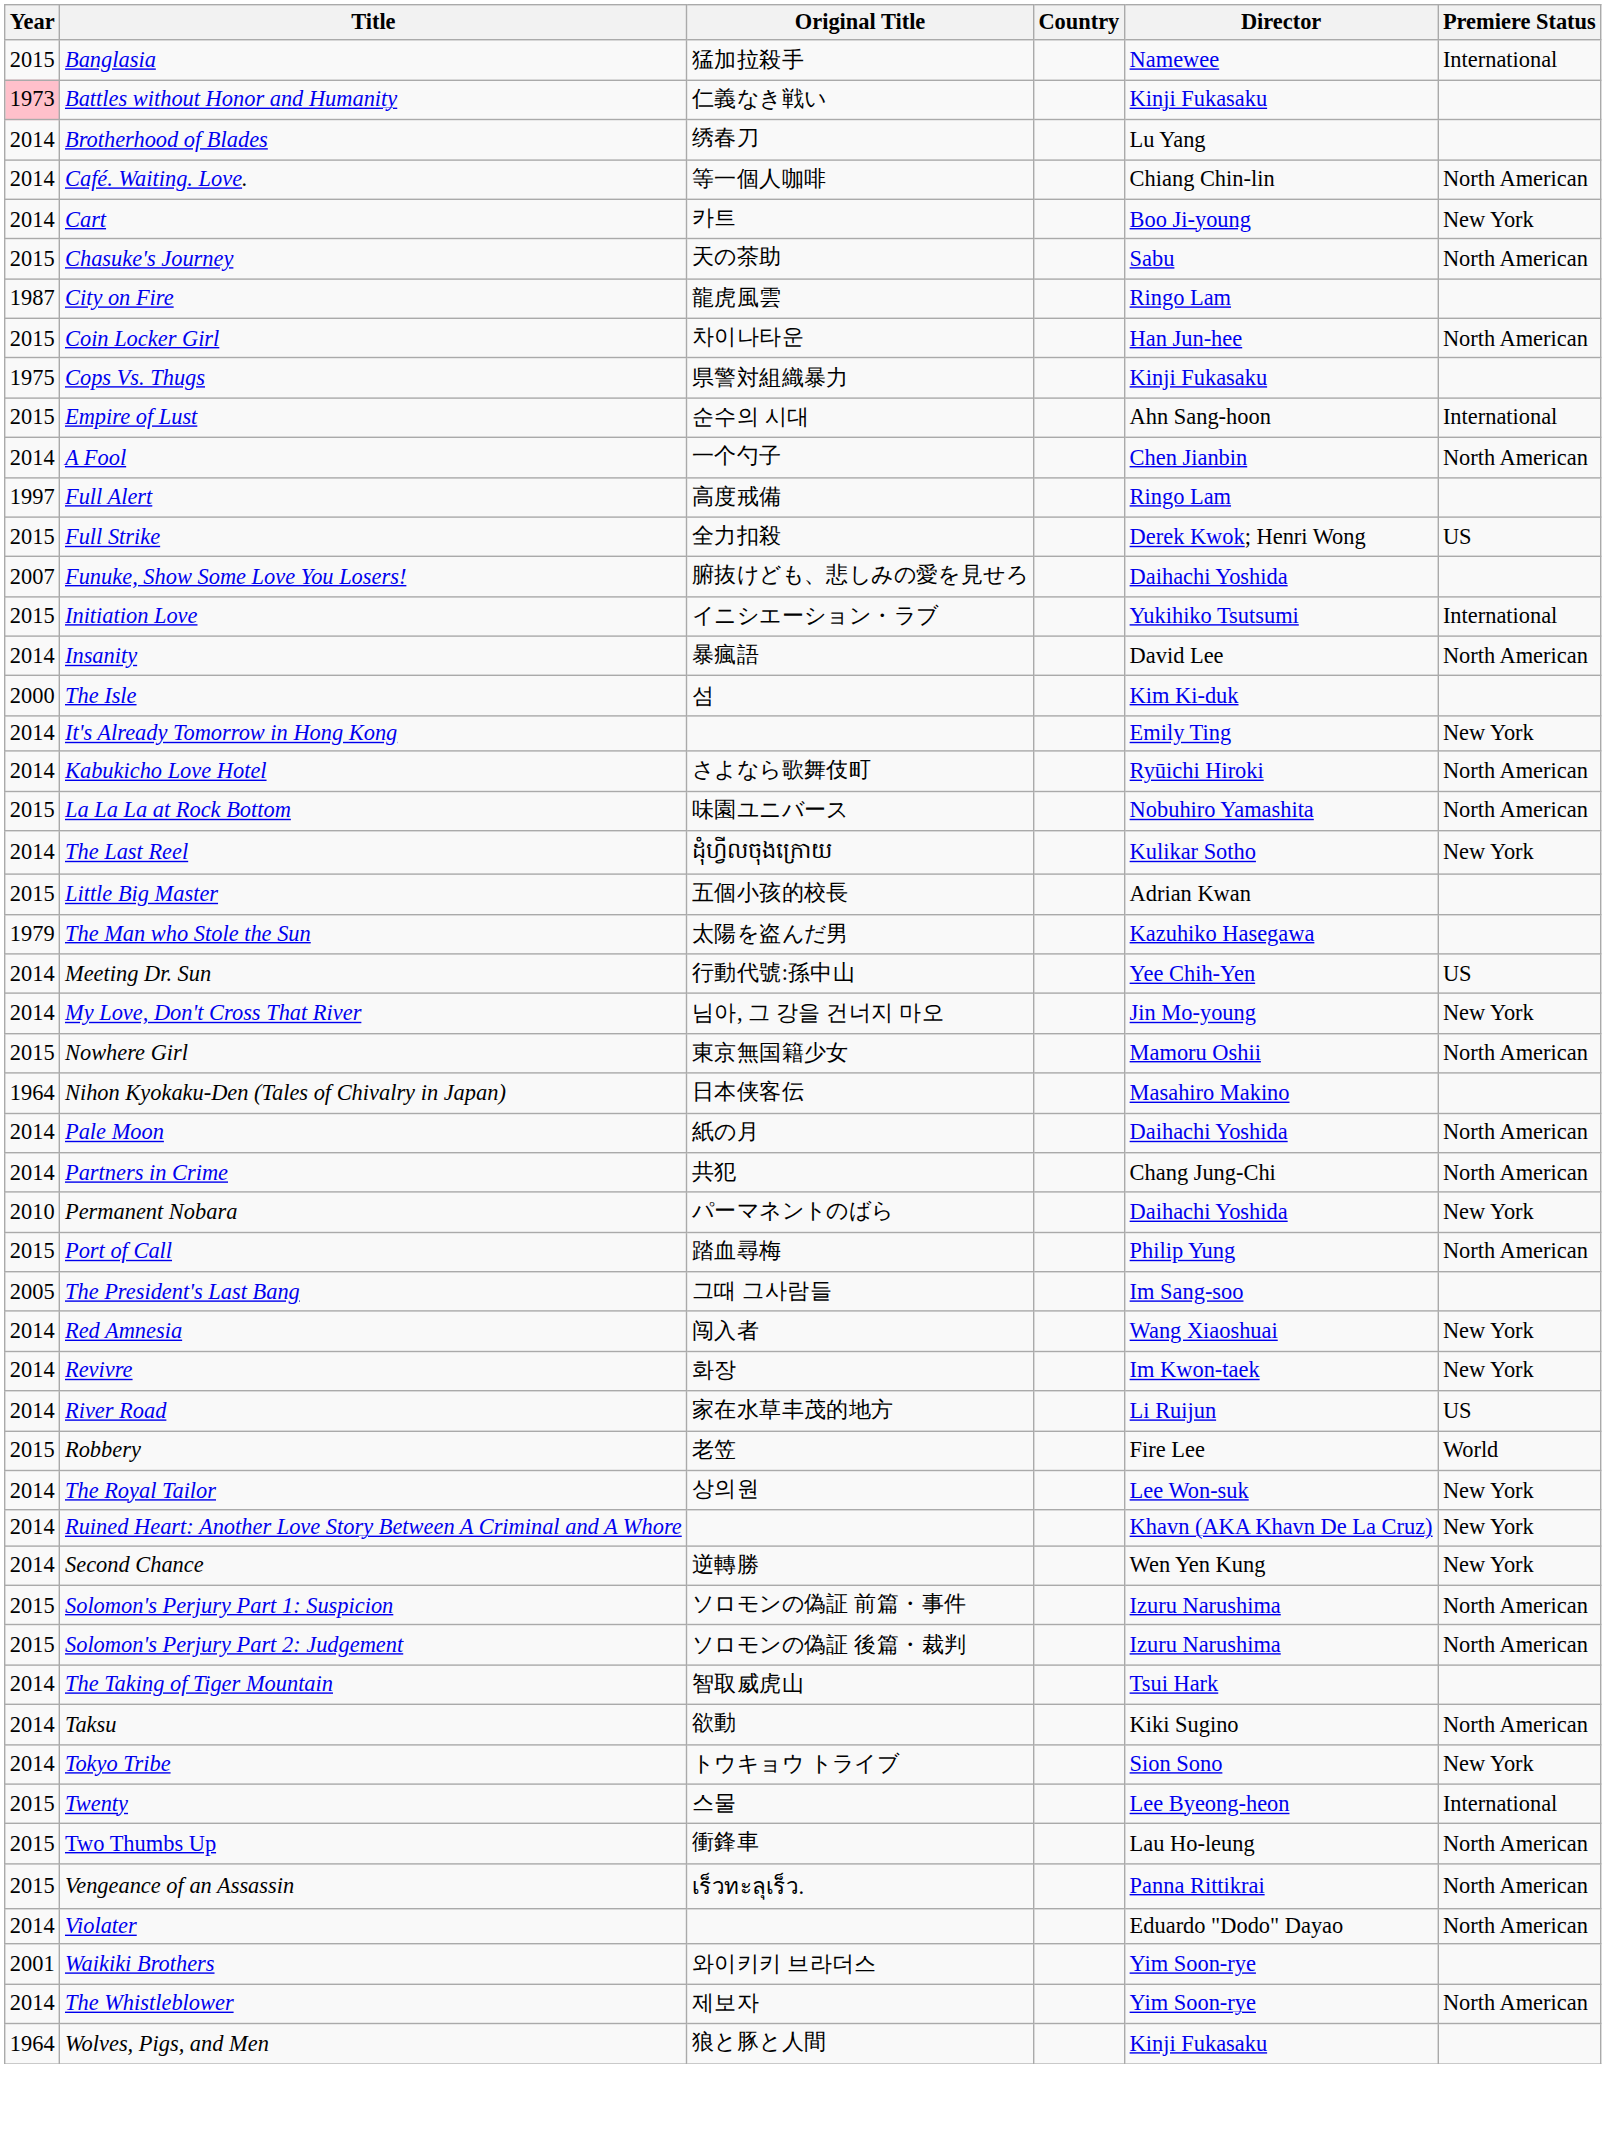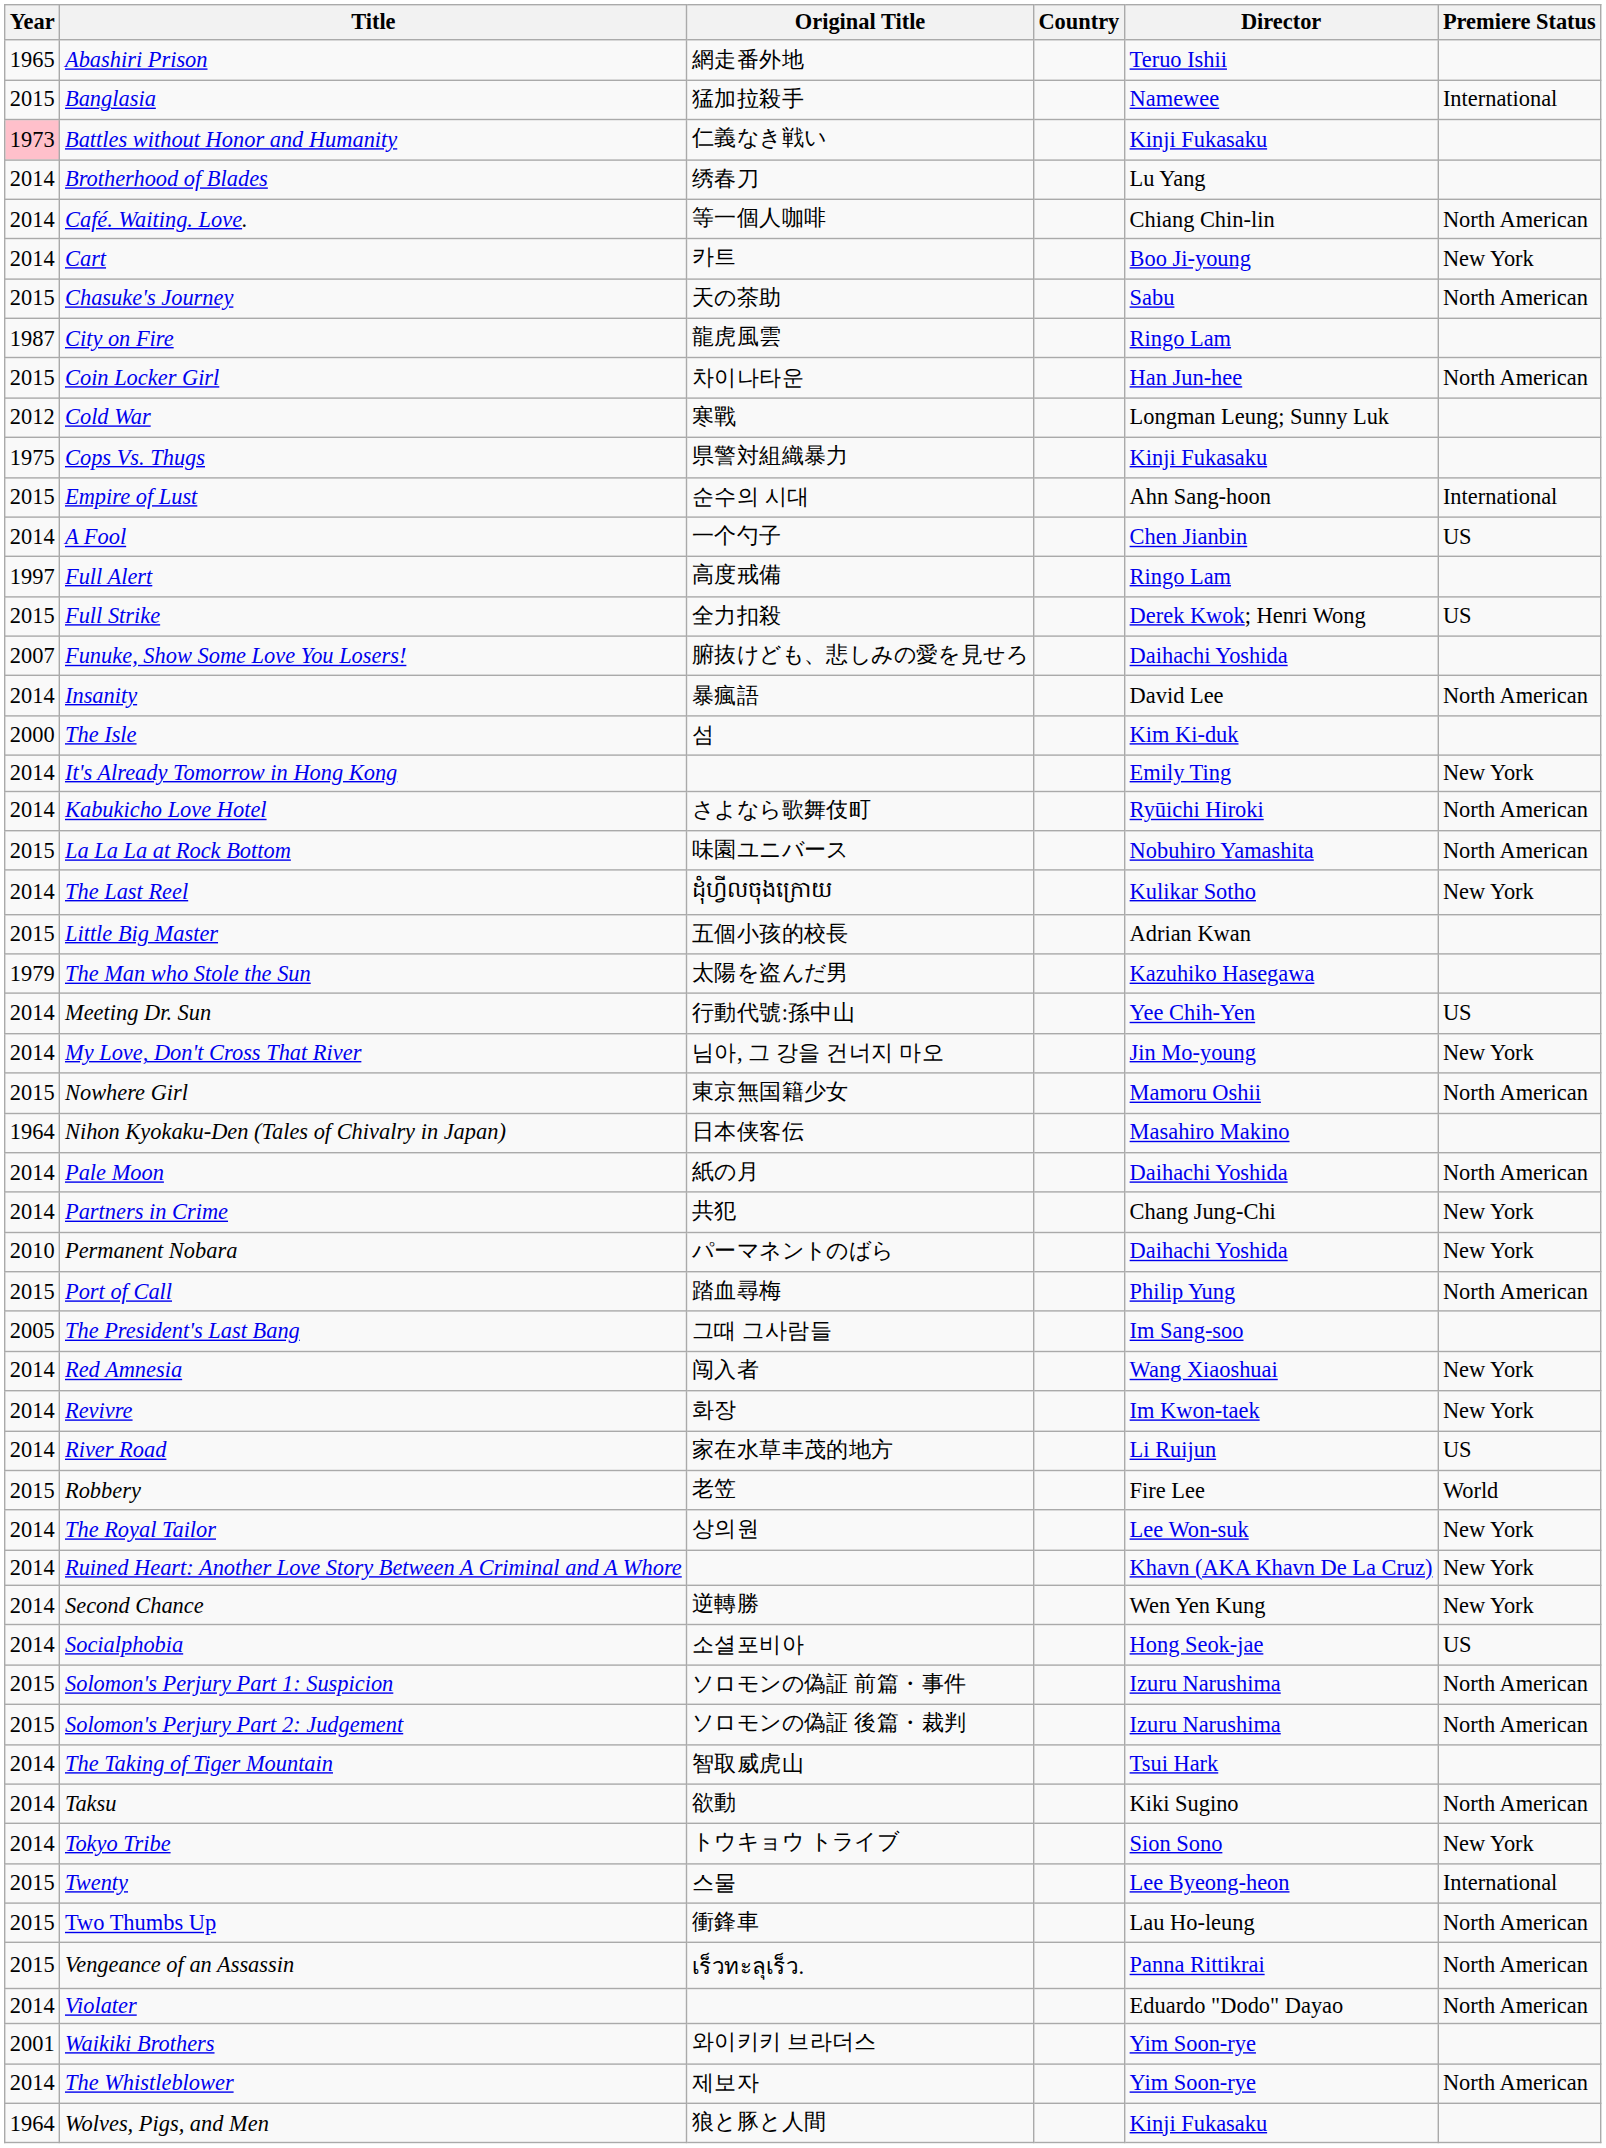 <table class="wikitable">
 <tr>
 <th>Year</th>
 <th>Title</th>
 <th>Original Title</th>
 <th>Country</th>
 <th>Director</th>
 <th>Premiere Status</th>
+</tr>
+<tr>
+<td>1965</td>
+<td><em><a href='#'>Abashiri Prison</a></em></td>
+<td>網走番外地</td>
+<td></td>
+<td><a href='#'>Teruo Ishii</a></td>
+<td></td>
 </tr>
 <tr>
 <td>2015</td>
 <td><em><a href='#'>Banglasia</a></em></td>
 <td>猛加拉殺手</td>
 <td></td>
 <td><a href='#'>Namewee</a></td>
 <td>International</td>
 </tr>
 <tr>
 <td style="background: pink;">1973</td>
 <td><em><a href='#'>Battles without Honor and Humanity</a></em></td>
 <td>仁義なき戦い</td>
 <td></td>
 <td><a href='#'>Kinji Fukasaku</a></td>
 <td></td>
 </tr>
 <tr>
 <td>2014</td>
 <td><em><a href='#'>Brotherhood of Blades</a></em></td>
 <td>绣春刀</td>
 <td></td>
 <td>Lu Yang</td>
 <td></td>
 </tr>
 <tr>
 <td>2014</td>
 <td><em><a href='#'>Café. Waiting. Love</a>.</em></td>
 <td>等一個人咖啡</td>
 <td></td>
 <td>Chiang Chin-lin</td>
 <td>North American</td>
 </tr>
 <tr>
 <td>2014</td>
 <td><em><a href='#'>Cart</a></em></td>
 <td>카트</td>
 <td></td>
 <td><a href='#'>Boo Ji-young</a></td>
 <td>New York</td>
 </tr>
 <tr>
 <td>2015</td>
 <td><em><a href='#'>Chasuke's Journey</a></em></td>
 <td>天の茶助</td>
 <td></td>
 <td><a href='#'>Sabu</a></td>
 <td>North American</td>
 </tr>
 <tr>
 <td>1987</td>
 <td><em><a href='#'>City on Fire</a></em></td>
 <td>龍虎風雲</td>
 <td></td>
 <td><a href='#'>Ringo Lam</a></td>
 <td></td>
 </tr>
 <tr>
 <td>2015</td>
 <td><em><a href='#'>Coin Locker Girl</a></em></td>
 <td>차이나타운</td>
 <td></td>
 <td><a href='#'>Han Jun-hee</a></td>
 <td>North American</td>
 </tr>
 <tr>
+<td>2012</td>
+<td><em><a href='#'>Cold War</a></em></td>
+<td>寒戰</td>
+<td></td>
+<td>Longman Leung; Sunny Luk</td>
+<td></td>
+</tr>
+<tr>
 <td>1975</td>
 <td><em><a href='#'>Cops Vs. Thugs</a></em></td>
 <td>県警対組織暴力</td>
 <td></td>
 <td><a href='#'>Kinji Fukasaku</a></td>
 <td></td>
 </tr>
 <tr>
 <td>2015</td>
 <td><em><a href='#'>Empire of Lust</a></em></td>
 <td>순수의 시대</td>
 <td></td>
 <td>Ahn Sang-hoon</td>
 <td>International</td>
 </tr>
 <tr>
 <td>2014</td>
 <td><em><a href='#'>A Fool</a></em></td>
 <td>一个勺子</td>
 <td></td>
 <td><a href='#'>Chen Jianbin</a></td>
-<td>North American</td>
+<td>US</td>
 </tr>
 <tr>
 <td>1997</td>
 <td><em><a href='#'>Full Alert</a></em></td>
 <td>高度戒備</td>
 <td></td>
 <td><a href='#'>Ringo Lam</a></td>
 <td></td>
 </tr>
 <tr>
 <td>2015</td>
 <td><em><a href='#'>Full Strike</a></em></td>
 <td>全力扣殺</td>
 <td> </td>
 <td><a href='#'>Derek Kwok</a>; Henri Wong</td>
 <td>US</td>
 </tr>
 <tr>
 <td>2007</td>
 <td><em><a href='#'>Funuke, Show Some Love You Losers!</a></em></td>
 <td>腑抜けども、悲しみの愛を見せろ</td>
 <td></td>
 <td><a href='#'>Daihachi Yoshida</a></td>
 <td></td>
-</tr>
-<tr>
-<td>2015</td>
-<td><em><a href='#'>Initiation Love</a></em></td>
-<td>イニシエーション・ラブ</td>
-<td></td>
-<td><a href='#'>Yukihiko Tsutsumi</a></td>
-<td>International</td>
 </tr>
 <tr>
 <td>2014</td>
 <td><em><a href='#'>Insanity</a></em></td>
 <td>暴瘋語</td>
 <td></td>
 <td>David Lee</td>
 <td>North American</td>
 </tr>
 <tr>
 <td>2000</td>
 <td><em><a href='#'>The Isle</a></em></td>
 <td>섬</td>
 <td></td>
 <td><a href='#'>Kim Ki-duk</a></td>
 <td></td>
 </tr>
 <tr>
 <td>2014</td>
 <td><em><a href='#'>It's Already Tomorrow in Hong Kong</a></em></td>
 <td></td>
 <td></td>
 <td><a href='#'>Emily Ting</a></td>
 <td>New York</td>
 </tr>
 <tr>
 <td>2014</td>
 <td><em><a href='#'>Kabukicho Love Hotel</a></em></td>
 <td>さよなら歌舞伎町</td>
 <td></td>
 <td><a href='#'>Ryūichi Hiroki</a></td>
 <td>North American</td>
 </tr>
 <tr>
 <td>2015</td>
 <td><em><a href='#'>La La La at Rock Bottom</a></em></td>
 <td>味園ユニバース</td>
 <td></td>
 <td><a href='#'>Nobuhiro Yamashita</a></td>
 <td>North American</td>
 </tr>
 <tr>
 <td>2014</td>
 <td><em><a href='#'>The Last Reel</a></em></td>
 <td>ដុំហ្វីលចុងក្រោយ</td>
 <td></td>
 <td><a href='#'>Kulikar Sotho</a></td>
 <td>New York</td>
 </tr>
 <tr>
 <td>2015</td>
 <td><em><a href='#'>Little Big Master</a></em></td>
 <td>五個小孩的校長</td>
 <td> </td>
 <td>Adrian Kwan</td>
 <td></td>
 </tr>
 <tr>
 <td>1979</td>
 <td><em><a href='#'>The Man who Stole the Sun</a></em></td>
 <td>太陽を盗んだ男</td>
 <td></td>
 <td><a href='#'>Kazuhiko Hasegawa</a></td>
 <td></td>
 </tr>
 <tr>
 <td>2014</td>
 <td><em>Meeting Dr. Sun</em></td>
 <td>行動代號:孫中山</td>
 <td></td>
 <td><a href='#'>Yee Chih-Yen</a></td>
 <td>US</td>
 </tr>
 <tr>
 <td>2014</td>
 <td><em><a href='#'>My Love, Don't Cross That River</a></em></td>
 <td>님아, 그 강을 건너지 마오</td>
 <td></td>
 <td><a href='#'>Jin Mo-young</a></td>
 <td>New York</td>
 </tr>
 <tr>
 <td>2015</td>
 <td><em>Nowhere Girl</em></td>
 <td>東京無国籍少女</td>
 <td></td>
 <td><a href='#'>Mamoru Oshii</a></td>
 <td>North American</td>
 </tr>
 <tr>
 <td>1964</td>
 <td><em>Nihon Kyokaku-Den (Tales of Chivalry in Japan)</em></td>
 <td>日本侠客伝</td>
 <td></td>
 <td><a href='#'>Masahiro Makino</a></td>
 <td></td>
 </tr>
 <tr>
 <td>2014</td>
 <td><em><a href='#'>Pale Moon</a></em></td>
 <td>紙の月</td>
 <td></td>
 <td><a href='#'>Daihachi Yoshida</a></td>
 <td>North American</td>
 </tr>
 <tr>
 <td>2014</td>
 <td><em><a href='#'>Partners in Crime</a></em></td>
 <td>共犯</td>
 <td> </td>
 <td>Chang Jung-Chi</td>
-<td>North American</td>
+<td>New York</td>
 </tr>
 <tr>
 <td>2010</td>
 <td><em>Permanent Nobara</em></td>
 <td>パーマネントのばら</td>
 <td></td>
 <td><a href='#'>Daihachi Yoshida</a></td>
 <td>New York</td>
 </tr>
 <tr>
 <td>2015</td>
 <td><em><a href='#'>Port of Call</a></em></td>
 <td>踏血尋梅</td>
 <td></td>
 <td><a href='#'>Philip Yung</a></td>
 <td>North American</td>
 </tr>
 <tr>
 <td>2005</td>
 <td><em><a href='#'>The President's Last Bang</a></em></td>
 <td>그때 그사람들</td>
 <td></td>
 <td><a href='#'>Im Sang-soo</a></td>
 <td></td>
 </tr>
 <tr>
 <td>2014</td>
 <td><em><a href='#'>Red Amnesia</a></em></td>
 <td>闯入者</td>
 <td></td>
 <td><a href='#'>Wang Xiaoshuai</a></td>
 <td>New York</td>
 </tr>
 <tr>
 <td>2014</td>
 <td><em><a href='#'>Revivre</a></em></td>
 <td>화장</td>
 <td></td>
 <td><a href='#'>Im Kwon-taek</a></td>
 <td>New York</td>
 </tr>
 <tr>
 <td>2014</td>
 <td><em><a href='#'>River Road</a></em></td>
 <td>家在水草丰茂的地方</td>
 <td></td>
 <td><a href='#'>Li Ruijun</a></td>
 <td>US</td>
 </tr>
 <tr>
 <td>2015</td>
 <td><em>Robbery</em></td>
 <td>老笠</td>
 <td></td>
 <td>Fire Lee</td>
 <td>World</td>
 </tr>
 <tr>
 <td>2014</td>
 <td><em><a href='#'>The Royal Tailor</a></em></td>
 <td>상의원</td>
 <td></td>
 <td><a href='#'>Lee Won-suk</a></td>
 <td>New York</td>
 </tr>
 <tr>
 <td>2014</td>
 <td><em><a href='#'>Ruined Heart: Another Love Story Between A Criminal and A Whore</a></em></td>
 <td></td>
 <td></td>
 <td><a href='#'>Khavn (AKA Khavn De La Cruz)</a></td>
 <td>New York</td>
 </tr>
 <tr>
 <td>2014</td>
 <td><em>Second Chance</em></td>
 <td>逆轉勝</td>
 <td></td>
 <td>Wen Yen Kung</td>
 <td>New York</td>
+</tr>
+<tr>
+<td>2014</td>
+<td><em><a href='#'>Socialphobia</a></em></td>
+<td>소셜포비아</td>
+<td></td>
+<td><a href='#'>Hong Seok-jae</a></td>
+<td>US</td>
 </tr>
 <tr>
 <td>2015</td>
 <td><em><a href='#'>Solomon's Perjury Part 1: Suspicion</a></em></td>
 <td>ソロモンの偽証 前篇・事件</td>
 <td></td>
 <td><a href='#'>Izuru Narushima</a></td>
 <td>North American</td>
 </tr>
 <tr>
 <td>2015</td>
 <td><em><a href='#'>Solomon's Perjury Part 2: Judgement</a></em></td>
 <td>ソロモンの偽証 後篇・裁判</td>
 <td></td>
 <td><a href='#'>Izuru Narushima</a></td>
 <td>North American</td>
 </tr>
 <tr>
 <td>2014</td>
 <td><em><a href='#'>The Taking of Tiger Mountain</a></em></td>
 <td>智取威虎山</td>
 <td></td>
 <td><a href='#'>Tsui Hark</a></td>
 <td></td>
 </tr>
 <tr>
 <td>2014</td>
 <td><em>Taksu</em></td>
 <td>欲動</td>
 <td></td>
 <td>Kiki Sugino</td>
 <td>North American</td>
 </tr>
 <tr>
 <td>2014</td>
 <td><em><a href='#'>Tokyo Tribe</a></em></td>
 <td>トウキョウ トライブ</td>
 <td></td>
 <td><a href='#'>Sion Sono</a></td>
 <td>New York</td>
 </tr>
 <tr>
 <td>2015</td>
 <td><em><a href='#'>Twenty</a></em></td>
 <td>스물</td>
 <td></td>
 <td><a href='#'>Lee Byeong-heon</a></td>
 <td>International</td>
 </tr>
 <tr>
 <td>2015</td>
 <td><a href='#'>Two Thumbs Up</a></td>
 <td>衝鋒車</td>
 <td></td>
 <td>Lau Ho-leung</td>
 <td>North American</td>
 </tr>
 <tr>
 <td>2015</td>
 <td><em>Vengeance of an Assassin</em></td>
 <td>เร็วทะลุเร็ว.</td>
 <td></td>
 <td><a href='#'>Panna Rittikrai</a></td>
 <td>North American</td>
 </tr>
 <tr>
 <td>2014</td>
 <td><em><a href='#'>Violater</a></em></td>
 <td></td>
 <td></td>
 <td>Eduardo "Dodo" Dayao</td>
 <td>North American</td>
 </tr>
 <tr>
 <td>2001</td>
 <td><em><a href='#'>Waikiki Brothers</a></em></td>
 <td>와이키키 브라더스</td>
 <td></td>
 <td><a href='#'>Yim Soon-rye</a></td>
 <td></td>
 </tr>
 <tr>
 <td>2014</td>
 <td><em><a href='#'>The Whistleblower</a></em></td>
 <td>제보자</td>
 <td></td>
 <td><a href='#'>Yim Soon-rye</a></td>
 <td>North American</td>
 </tr>
 <tr>
 <td>1964</td>
 <td><em>Wolves, Pigs, and Men</em></td>
 <td>狼と豚と人間</td>
 <td></td>
 <td><a href='#'>Kinji Fukasaku</a></td>
 <td></td>
 </tr>
 </table>
